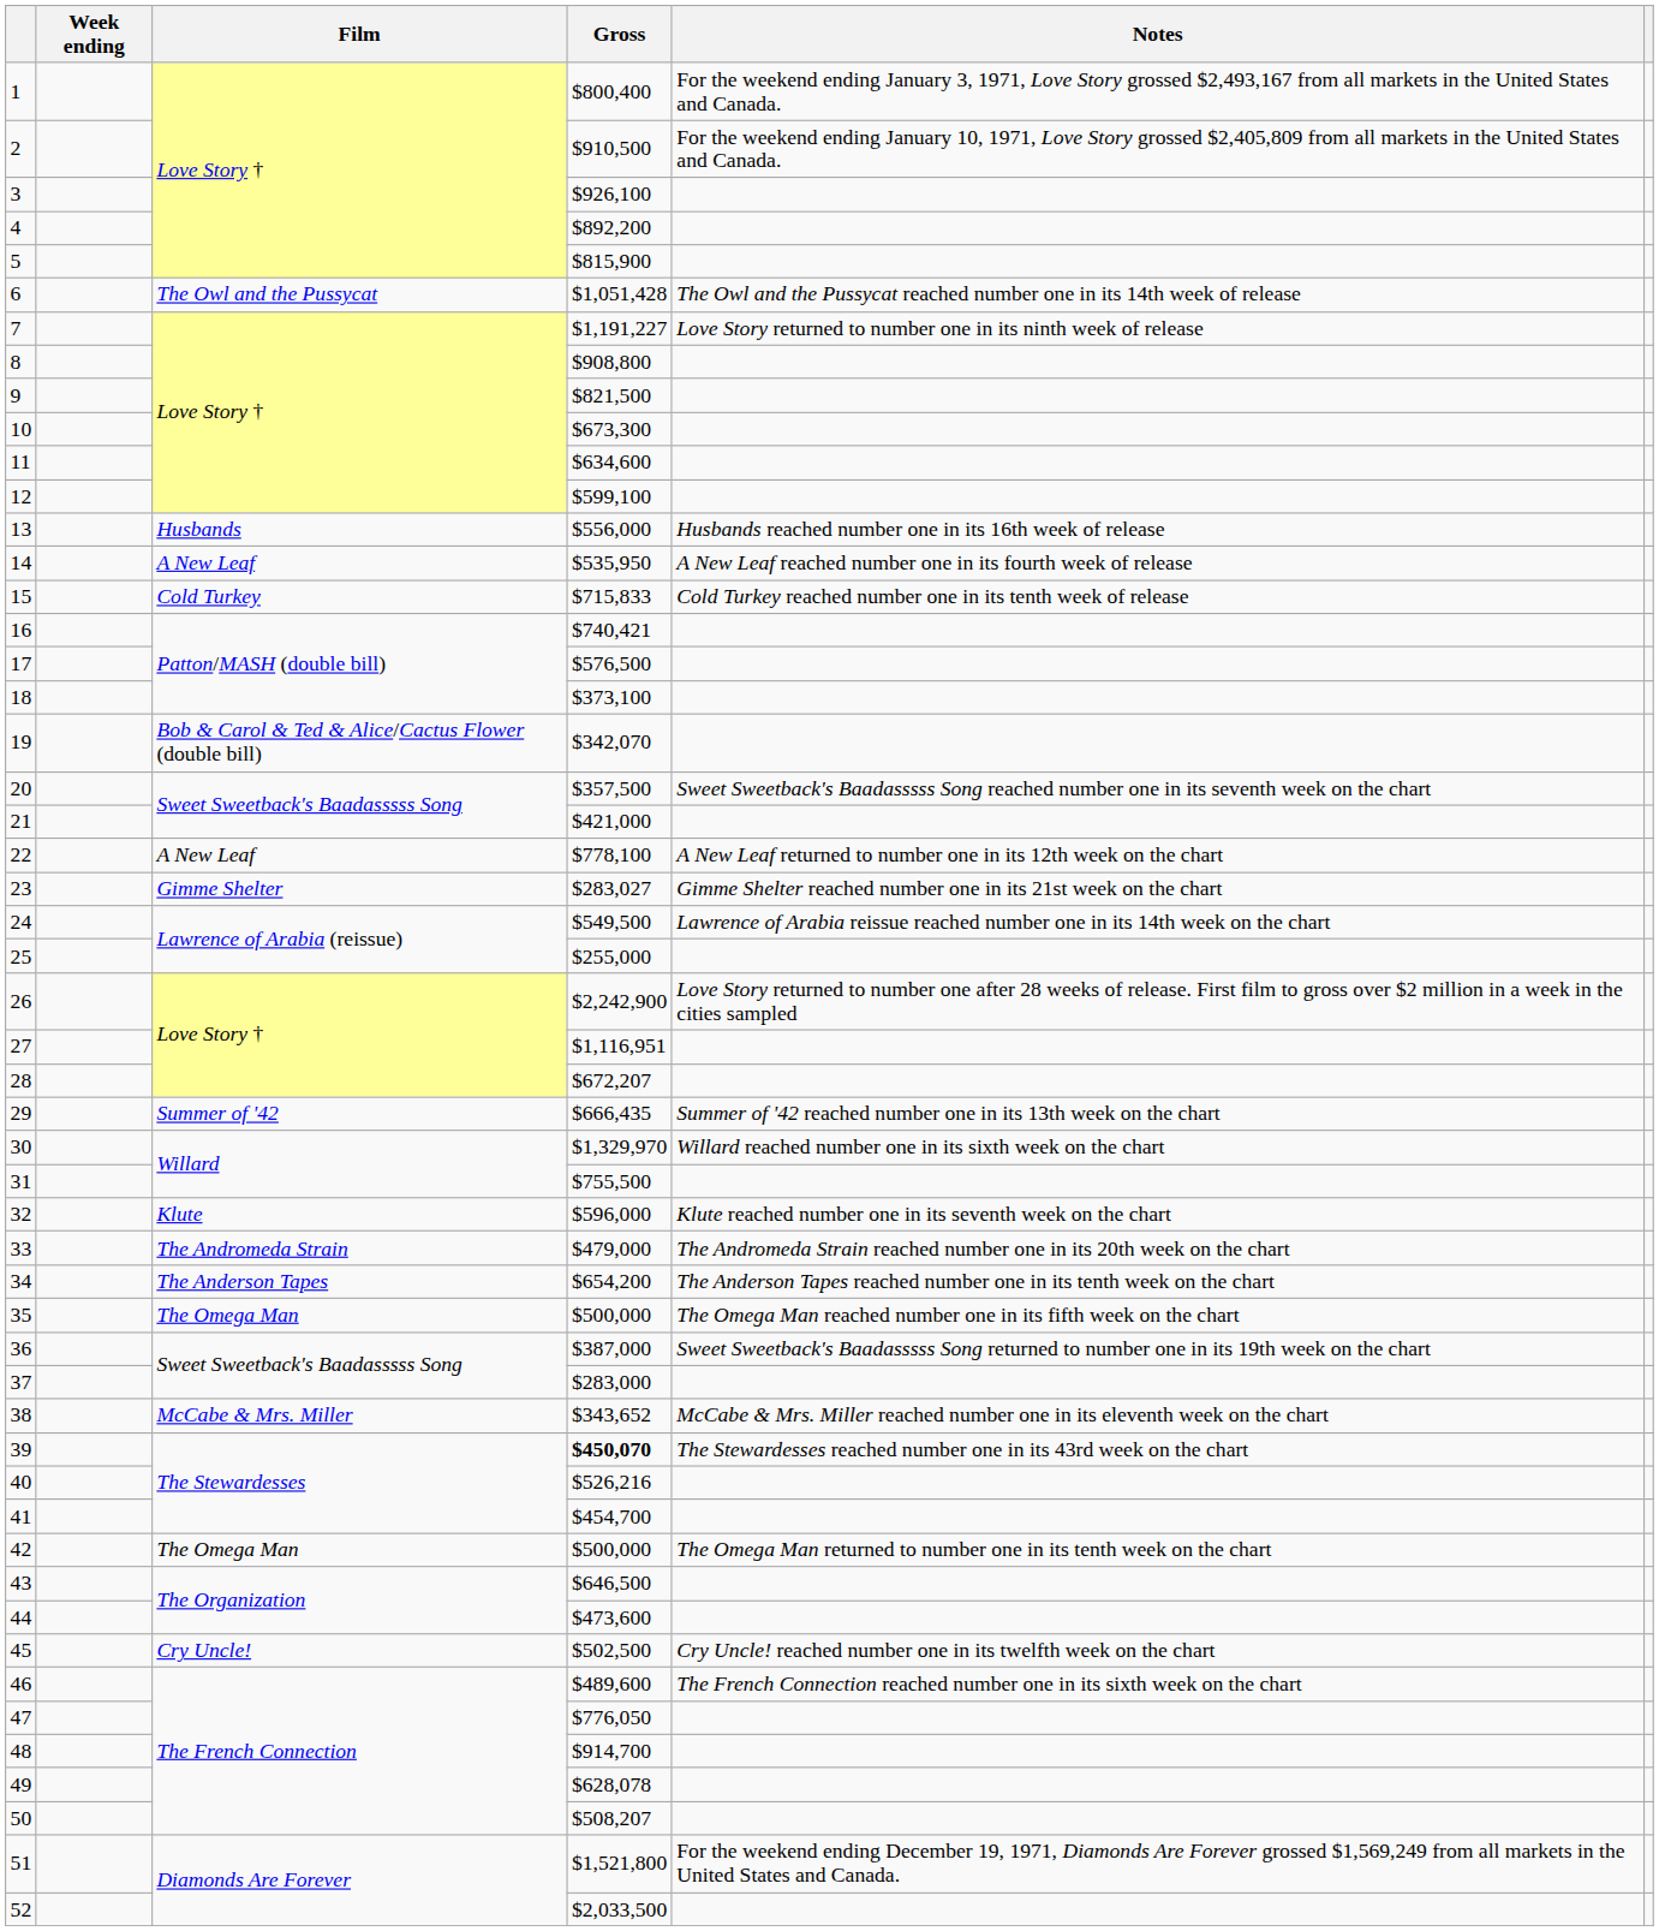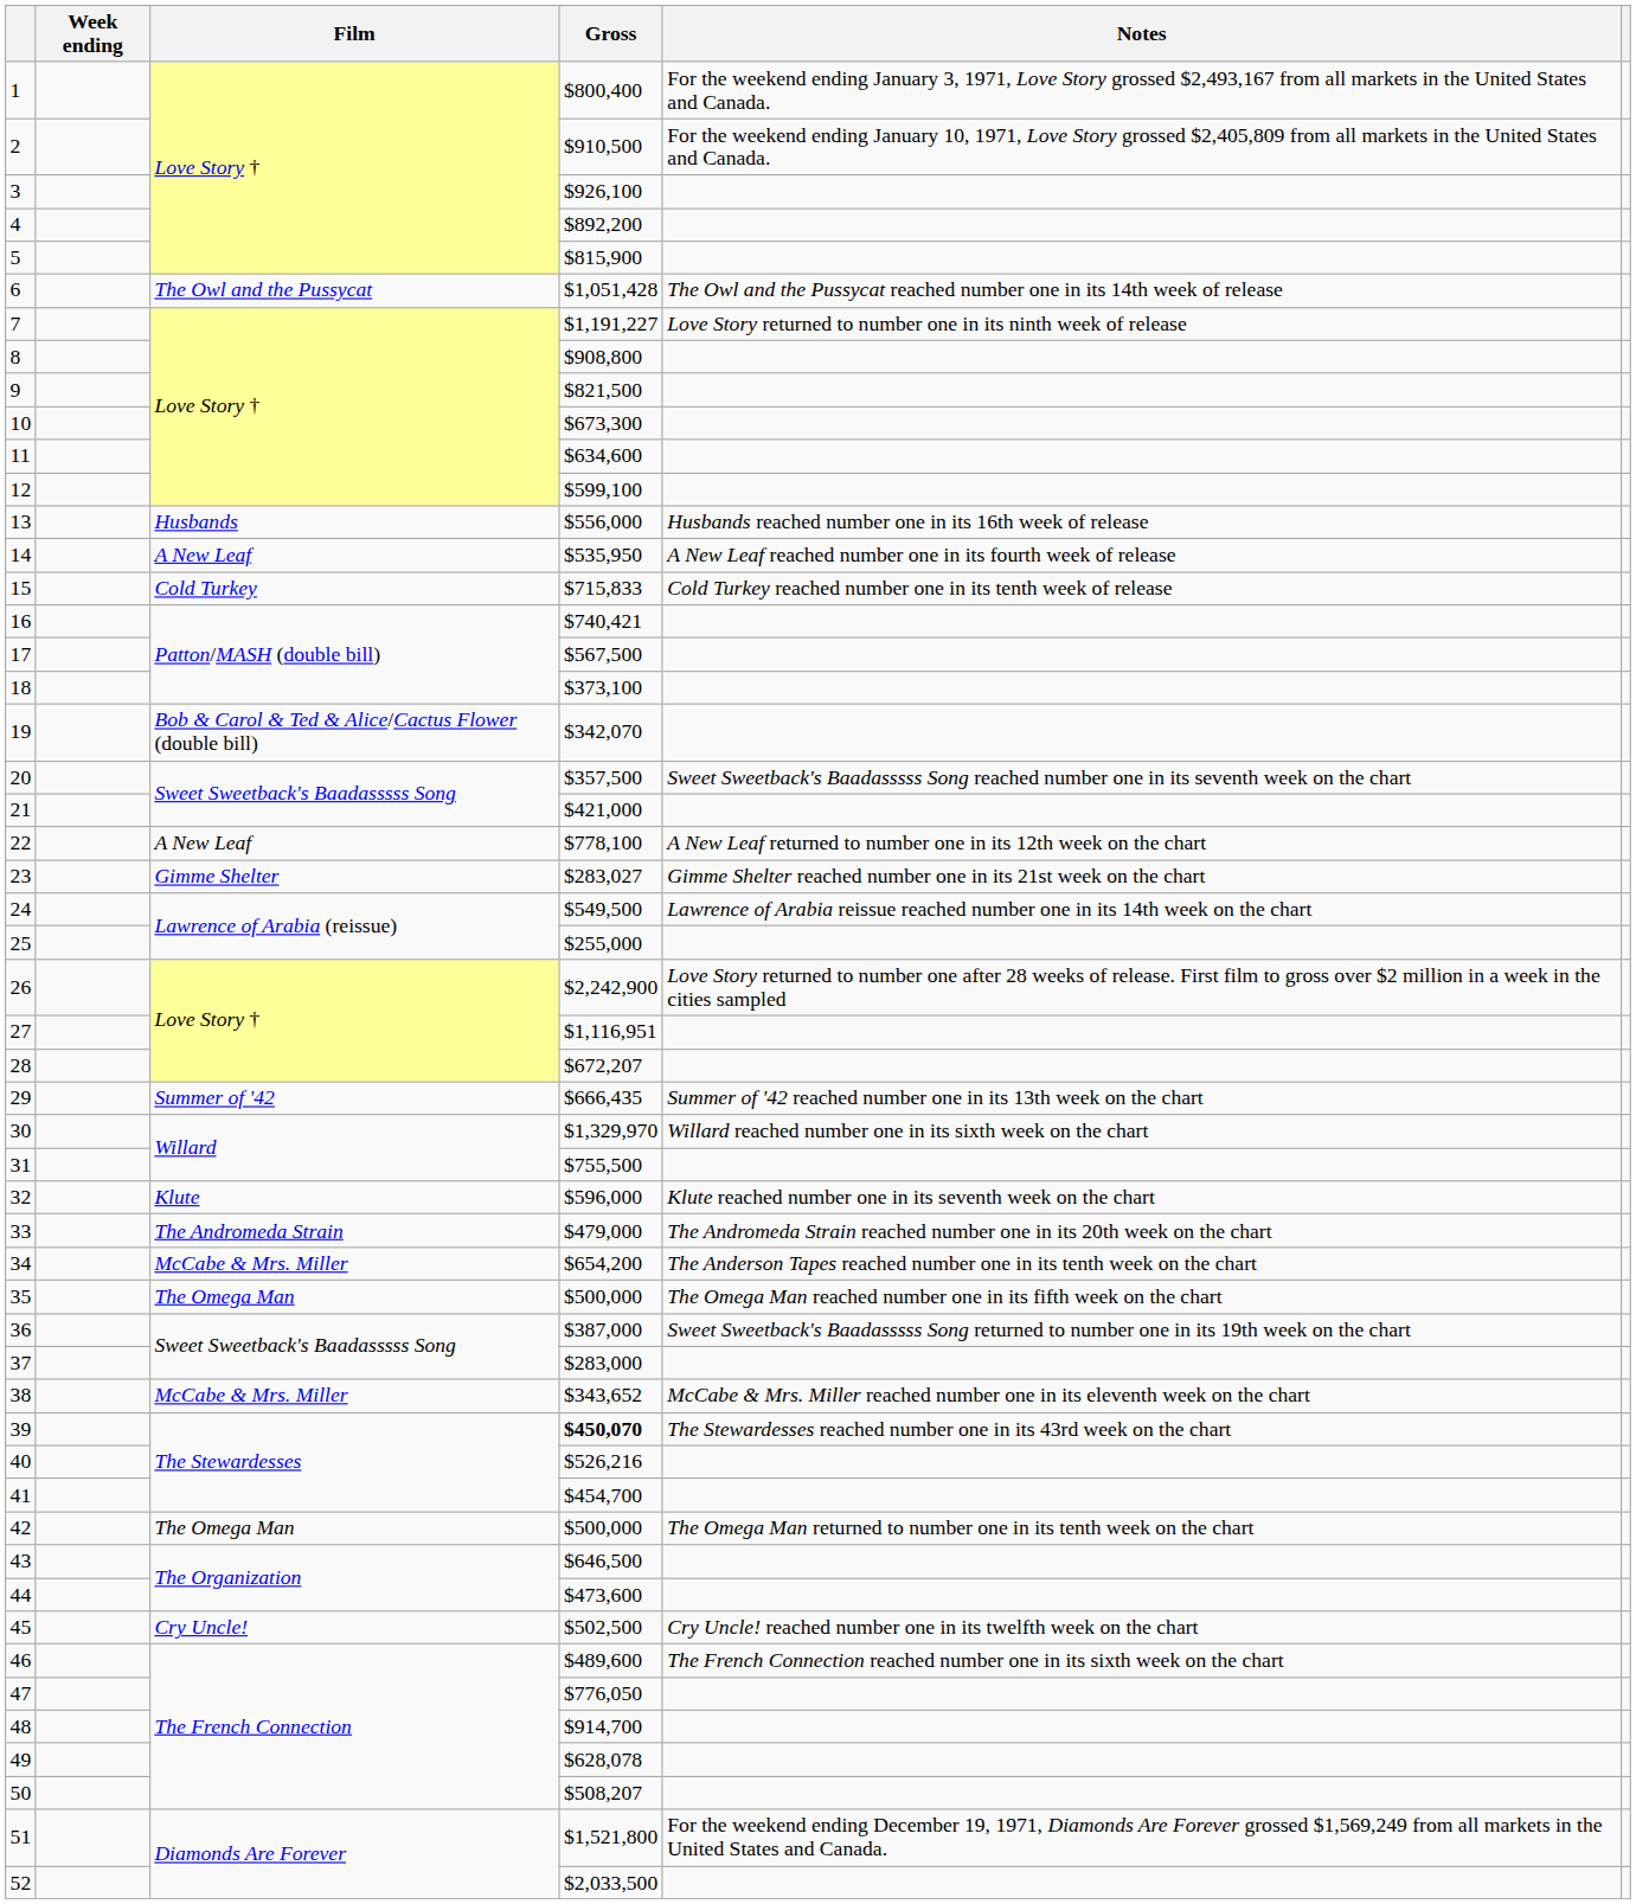 <table class="wikitable sortable">
 <tr>
 <th></th>
 <th>Week ending</th>
 <th>Film</th>
 <th>Gross</th>
 <th>Notes</th>
 <th class="unsortable"></th>
 </tr>
 <tr>
 <td>1</td>
 <td></td>
 <td rowspan="5" style="background-color:#FFFF99"><em><a href='#'>Love Story</a></em> †</td>
 <td>$800,400</td>
 <td>For the weekend ending January 3, 1971, <em>Love Story</em> grossed $2,493,167 from all markets in the United States and Canada.</td>
 <td></td>
 </tr>
 <tr>
 <td>2</td>
 <td></td>
 <td>$910,500</td>
 <td>For the weekend ending January 10, 1971, <em>Love Story</em> grossed $2,405,809 from all markets in the United States and Canada.</td>
 <td></td>
 </tr>
 <tr>
 <td>3</td>
 <td></td>
 <td>$926,100</td>
 <td></td>
 <td></td>
 </tr>
 <tr>
 <td>4</td>
 <td></td>
 <td>$892,200</td>
 <td></td>
 <td></td>
 </tr>
 <tr>
 <td>5</td>
 <td></td>
 <td>$815,900</td>
 <td></td>
 <td></td>
 </tr>
 <tr>
 <td>6</td>
 <td></td>
 <td><em><a href='#'>The Owl and the Pussycat</a></em></td>
 <td>$1,051,428</td>
 <td><em>The Owl and the Pussycat</em> reached number one in its 14th week of release</td>
 <td></td>
 </tr>
 <tr>
 <td>7</td>
 <td></td>
 <td rowspan="6" style="background-color:#FFFF99"><em>Love Story</em> †</td>
 <td>$1,191,227</td>
 <td><em>Love Story</em> returned to number one in its ninth week of release</td>
 <td></td>
 </tr>
 <tr>
 <td>8</td>
 <td></td>
 <td>$908,800</td>
 <td></td>
 <td></td>
 </tr>
 <tr>
 <td>9</td>
 <td></td>
 <td>$821,500</td>
 <td></td>
 <td></td>
 </tr>
 <tr>
 <td>10</td>
 <td></td>
 <td>$673,300</td>
 <td></td>
 <td></td>
 </tr>
 <tr>
 <td>11</td>
 <td></td>
 <td>$634,600</td>
 <td></td>
 <td></td>
 </tr>
 <tr>
 <td>12</td>
 <td></td>
 <td>$599,100</td>
 <td></td>
 <td></td>
 </tr>
 <tr>
 <td>13</td>
 <td></td>
 <td><em><a href='#'>Husbands</a></em></td>
 <td>$556,000</td>
 <td><em>Husbands</em> reached number one in its 16th week of release</td>
 <td></td>
 </tr>
 <tr>
 <td>14</td>
 <td></td>
 <td><em><a href='#'>A New Leaf</a></em></td>
 <td>$535,950</td>
 <td><em>A New Leaf</em> reached number one in its fourth week of release</td>
 <td></td>
 </tr>
 <tr>
 <td>15</td>
 <td></td>
 <td><em><a href='#'>Cold Turkey</a></em></td>
 <td>$715,833</td>
 <td><em>Cold Turkey</em> reached number one in its tenth week of release</td>
 <td></td>
 </tr>
 <tr>
 <td>16</td>
 <td></td>
 <td rowspan="3"><em><a href='#'>Patton</a></em>/<em><a href='#'>MASH</a></em> (<a href='#'>double bill</a>)</td>
 <td>$740,421</td>
 <td></td>
 <td></td>
 </tr>
 <tr>
 <td>17</td>
 <td></td>
-<td>$576,500</td>
+<td>$567,500</td>
 <td></td>
 <td></td>
 </tr>
 <tr>
 <td>18</td>
 <td></td>
 <td>$373,100</td>
 <td></td>
 <td></td>
 </tr>
 <tr>
 <td>19</td>
 <td></td>
 <td><em><a href='#'>Bob & Carol & Ted & Alice</a></em>/<em><a href='#'>Cactus Flower</a></em> (double bill)</td>
 <td>$342,070</td>
 <td></td>
 <td></td>
 </tr>
 <tr>
 <td>20</td>
 <td></td>
 <td rowspan="2"><em><a href='#'>Sweet Sweetback's Baadasssss Song</a></em></td>
 <td>$357,500</td>
 <td><em>Sweet Sweetback's Baadasssss Song</em> reached number one in its seventh week on the chart</td>
 <td></td>
 </tr>
 <tr>
 <td>21</td>
 <td></td>
 <td>$421,000</td>
 <td></td>
 <td></td>
 </tr>
 <tr>
 <td>22</td>
 <td></td>
 <td><em>A New Leaf</em></td>
 <td>$778,100</td>
 <td><em>A New Leaf</em> returned to number one in its 12th week on the chart</td>
 <td></td>
 </tr>
 <tr>
 <td>23</td>
 <td></td>
 <td><em><a href='#'>Gimme Shelter</a></em></td>
 <td>$283,027</td>
 <td><em>Gimme Shelter</em> reached number one in its 21st week on the chart</td>
 <td></td>
 </tr>
 <tr>
 <td>24</td>
 <td></td>
 <td rowspan="2"><em><a href='#'>Lawrence of Arabia</a></em> (reissue)</td>
 <td>$549,500</td>
 <td><em>Lawrence of Arabia</em> reissue reached number one in its 14th week on the chart</td>
 <td></td>
 </tr>
 <tr>
 <td>25</td>
 <td></td>
 <td>$255,000</td>
 <td></td>
 <td></td>
 </tr>
 <tr>
 <td>26</td>
 <td></td>
 <td rowspan="3" style="background-color:#FFFF99"><em>Love Story</em> †</td>
 <td>$2,242,900</td>
 <td><em>Love Story</em> returned to number one after 28 weeks of release. First film to gross over $2 million in a week in the cities sampled</td>
 <td></td>
 </tr>
 <tr>
 <td>27</td>
 <td></td>
 <td>$1,116,951</td>
 <td></td>
 <td></td>
 </tr>
 <tr>
 <td>28</td>
 <td></td>
 <td>$672,207</td>
 <td></td>
 <td></td>
 </tr>
 <tr>
 <td>29</td>
 <td></td>
 <td><em><a href='#'>Summer of '42</a></em></td>
 <td>$666,435</td>
 <td><em>Summer of '42</em> reached number one in its 13th week on the chart</td>
 <td></td>
 </tr>
 <tr>
 <td>30</td>
 <td></td>
 <td rowspan="2"><em><a href='#'>Willard</a></em></td>
 <td>$1,329,970</td>
 <td><em>Willard</em> reached number one in its sixth week on the chart</td>
 <td></td>
 </tr>
 <tr>
 <td>31</td>
 <td></td>
 <td>$755,500</td>
 <td></td>
 <td></td>
 </tr>
 <tr>
 <td>32</td>
 <td></td>
 <td><em><a href='#'>Klute</a></em></td>
 <td>$596,000</td>
 <td><em>Klute</em> reached number one in its seventh week on the chart</td>
 <td></td>
 </tr>
 <tr>
 <td>33</td>
 <td></td>
 <td><em><a href='#'>The Andromeda Strain</a></em></td>
 <td>$479,000</td>
 <td><em>The Andromeda Strain</em> reached number one in its 20th week on the chart</td>
 <td></td>
 </tr>
 <tr>
 <td>34</td>
 <td></td>
-<td><em><a href='#'>The Anderson Tapes</a></em></td>
+<td><em><a href='#'>McCabe & Mrs. Miller</a></em></td>
 <td>$654,200</td>
 <td><em>The Anderson Tapes</em> reached number one in its tenth week on the chart</td>
 <td></td>
 </tr>
 <tr>
 <td>35</td>
 <td></td>
 <td><em><a href='#'>The Omega Man</a></em></td>
 <td>$500,000</td>
 <td><em>The Omega Man</em> reached number one in its fifth week on the chart</td>
 <td></td>
 </tr>
 <tr>
 <td>36</td>
 <td></td>
 <td rowspan="2"><em>Sweet Sweetback's Baadasssss Song</em></td>
 <td>$387,000</td>
 <td><em>Sweet Sweetback's Baadasssss Song</em> returned to number one in its 19th week on the chart</td>
 <td></td>
 </tr>
 <tr>
 <td>37</td>
 <td></td>
 <td>$283,000</td>
 <td></td>
 <td></td>
 </tr>
 <tr>
 <td>38</td>
 <td></td>
 <td><em><a href='#'>McCabe & Mrs. Miller</a></em></td>
 <td>$343,652</td>
 <td><em>McCabe & Mrs. Miller</em> reached number one in its eleventh week on the chart</td>
 <td></td>
 </tr>
 <tr>
 <td>39</td>
 <td></td>
 <td rowspan="3"><em><a href='#'>The Stewardesses</a></em></td>
 <td><strong>$450,070</strong></td>
 <td><em>The Stewardesses</em> reached number one in its 43rd week on the chart</td>
 <td></td>
 </tr>
 <tr>
 <td>40</td>
 <td></td>
 <td>$526,216</td>
 <td></td>
 <td></td>
 </tr>
 <tr>
 <td>41</td>
 <td></td>
 <td>$454,700</td>
 <td></td>
 <td></td>
 </tr>
 <tr>
 <td>42</td>
 <td></td>
 <td><em>The Omega Man</em></td>
 <td>$500,000</td>
 <td><em>The Omega Man</em> returned to number one in its tenth week on the chart</td>
 <td></td>
 </tr>
 <tr>
 <td>43</td>
 <td></td>
 <td rowspan="2"><em><a href='#'>The Organization</a></em></td>
 <td>$646,500</td>
 <td></td>
 <td></td>
 </tr>
 <tr>
 <td>44</td>
 <td></td>
 <td>$473,600</td>
 <td></td>
 <td></td>
 </tr>
 <tr>
 <td>45</td>
 <td></td>
 <td><em><a href='#'>Cry Uncle!</a></em></td>
 <td>$502,500</td>
 <td><em>Cry Uncle!</em> reached number one in its twelfth week on the chart</td>
 <td></td>
 </tr>
 <tr>
 <td>46</td>
 <td></td>
 <td rowspan="5"><em><a href='#'>The French Connection</a></em></td>
 <td>$489,600</td>
 <td><em>The French Connection</em> reached number one in its sixth week on the chart</td>
 <td></td>
 </tr>
 <tr>
 <td>47</td>
 <td></td>
 <td>$776,050</td>
 <td></td>
 <td></td>
 </tr>
 <tr>
 <td>48</td>
 <td></td>
 <td>$914,700</td>
 <td></td>
 <td></td>
 </tr>
 <tr>
 <td>49</td>
 <td></td>
 <td>$628,078</td>
 <td></td>
 <td></td>
 </tr>
 <tr>
 <td>50</td>
 <td></td>
 <td>$508,207</td>
 <td></td>
 <td></td>
 </tr>
 <tr>
 <td>51</td>
 <td></td>
 <td rowspan="2"><em><a href='#'>Diamonds Are Forever</a></em></td>
 <td>$1,521,800</td>
 <td>For the weekend ending December 19, 1971, <em>Diamonds Are Forever</em> grossed $1,569,249 from all markets in the United States and Canada.</td>
 <td></td>
 </tr>
 <tr>
 <td>52</td>
 <td></td>
 <td>$2,033,500</td>
 <td></td>
 <td></td>
 </tr>
 <tr>
 </tr>
 </table>
